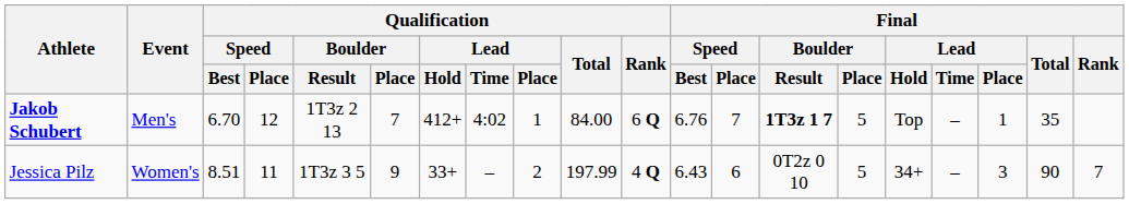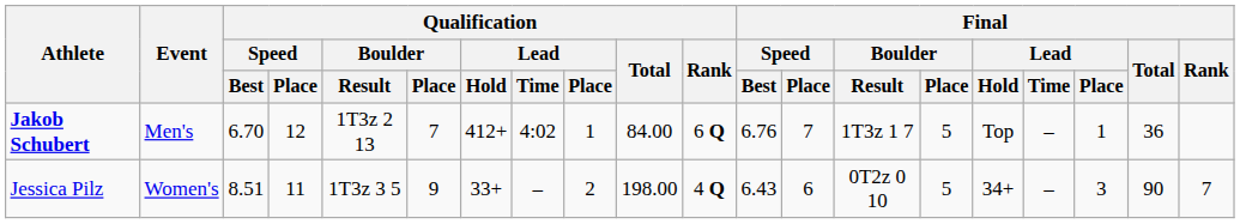 <table class="wikitable" style="font-size:90%">
 <tr>
 <th rowspan=3>Athlete</th>
 <th rowspan=3>Event</th>
 <th colspan=9>Qualification</th>
 <th colspan=9>Final</th>
 </tr>
 <tr style="font-size: 95%">
 <th colspan=2>Speed</th>
 <th colspan=2>Boulder</th>
 <th colspan=3>Lead</th>
 <th rowspan=2>Total</th>
 <th rowspan=2>Rank</th>
 <th colspan=2>Speed</th>
 <th colspan=2>Boulder</th>
 <th colspan=3>Lead</th>
 <th rowspan=2>Total</th>
 <th rowspan=2>Rank</th>
 </tr>
 <tr style="font-size: 95%">
 <th>Best</th>
 <th>Place</th>
 <th>Result</th>
 <th>Place</th>
 <th>Hold</th>
 <th>Time</th>
 <th>Place</th>
 <th>Best</th>
 <th>Place</th>
 <th>Result</th>
 <th>Place</th>
 <th>Hold</th>
 <th>Time</th>
 <th>Place</th>
 </tr>
 <tr align=center>
 <td align="left"><strong><a href='#'>Jakob Schubert</a></strong></td>
 <td align="left"><a href='#'>Men's</a></td>
 <td>6.70</td>
 <td>12</td>
 <td>1T3z 2 13</td>
 <td>7</td>
 <td>412+</td>
 <td>4:02</td>
 <td>1</td>
 <td>84.00</td>
 <td>6 <strong>Q</strong></td>
 <td>6.76</td>
 <td>7</td>
-<td><strong>1T3z 1 7</strong></td>
+<td>1T3z 1 7</td>
 <td>5</td>
 <td>Top</td>
 <td>–</td>
 <td>1</td>
-<td>35</td>
+<td>36</td>
 <td></td>
 </tr>
 <tr align="center">
 <td align="left"><a href='#'>Jessica Pilz</a></td>
 <td align="left"><a href='#'>Women's</a></td>
 <td>8.51</td>
 <td>11</td>
 <td>1T3z 3 5</td>
 <td>9</td>
 <td>33+</td>
 <td>–</td>
 <td>2</td>
-<td>197.99</td>
+<td>198.00</td>
 <td>4 <strong>Q</strong></td>
 <td>6.43</td>
 <td>6</td>
 <td>0T2z 0 10</td>
 <td>5</td>
 <td>34+</td>
 <td>–</td>
 <td>3</td>
 <td>90</td>
 <td>7</td>
 </tr>
 </table>
